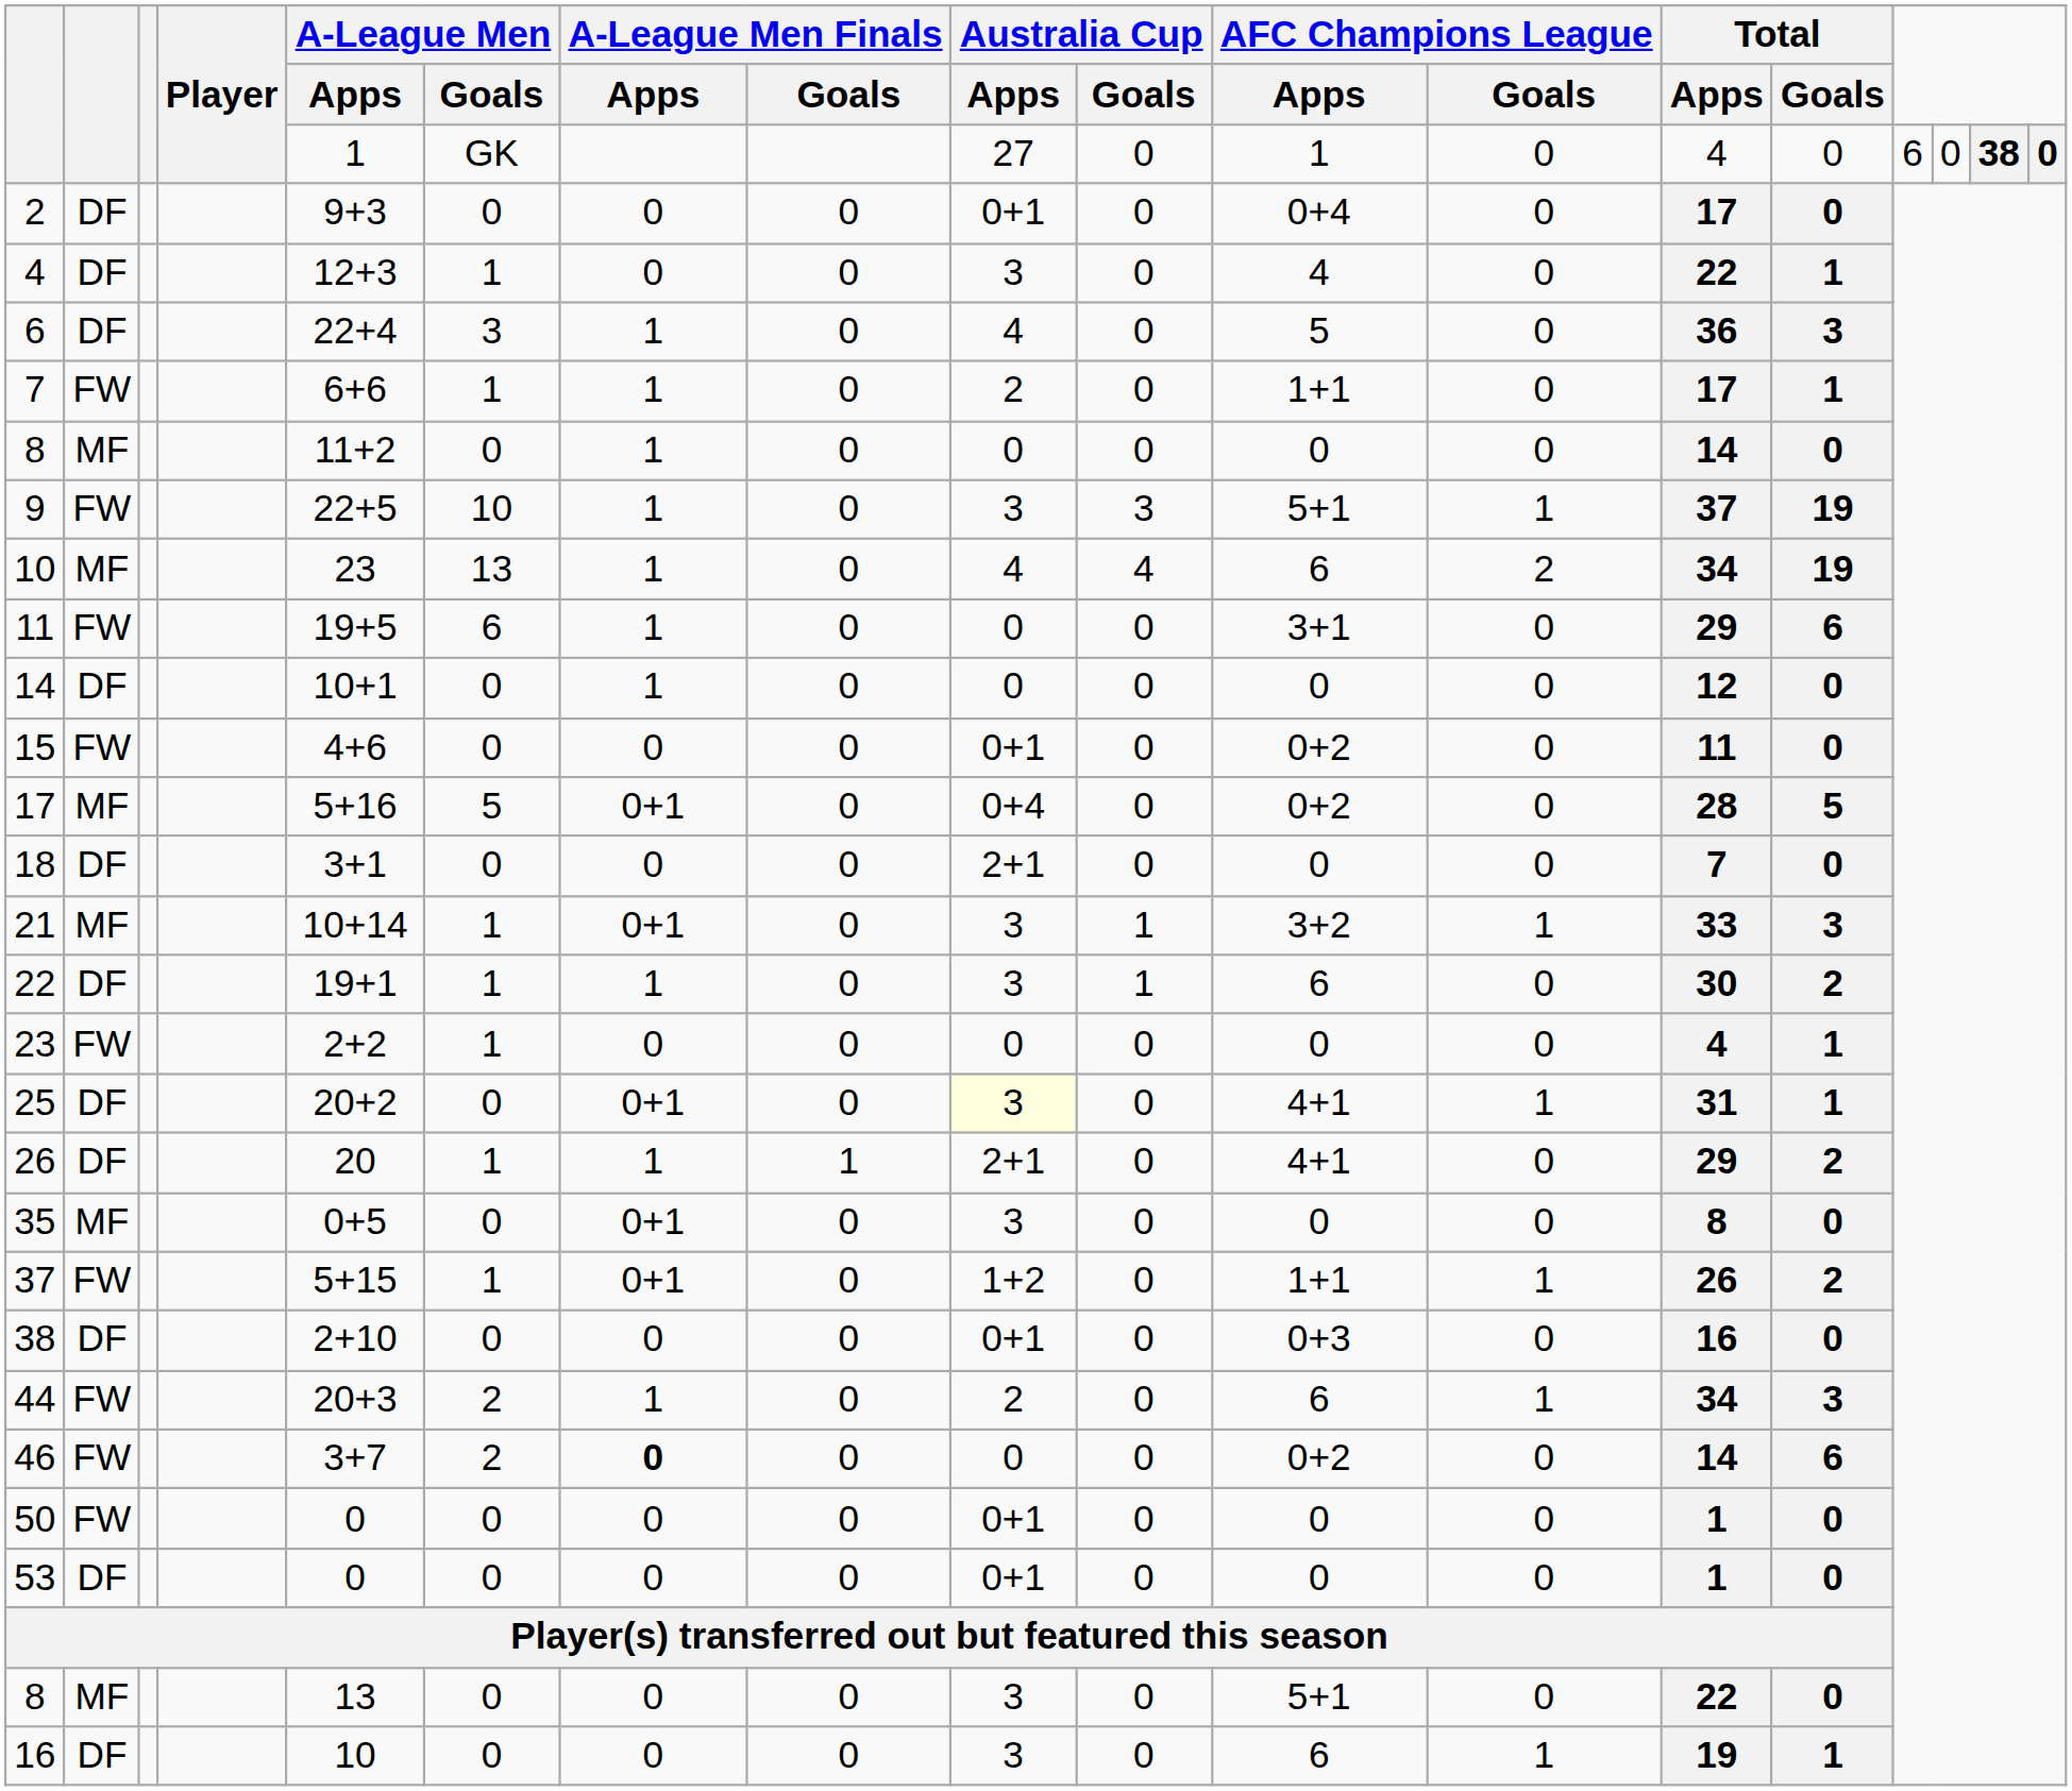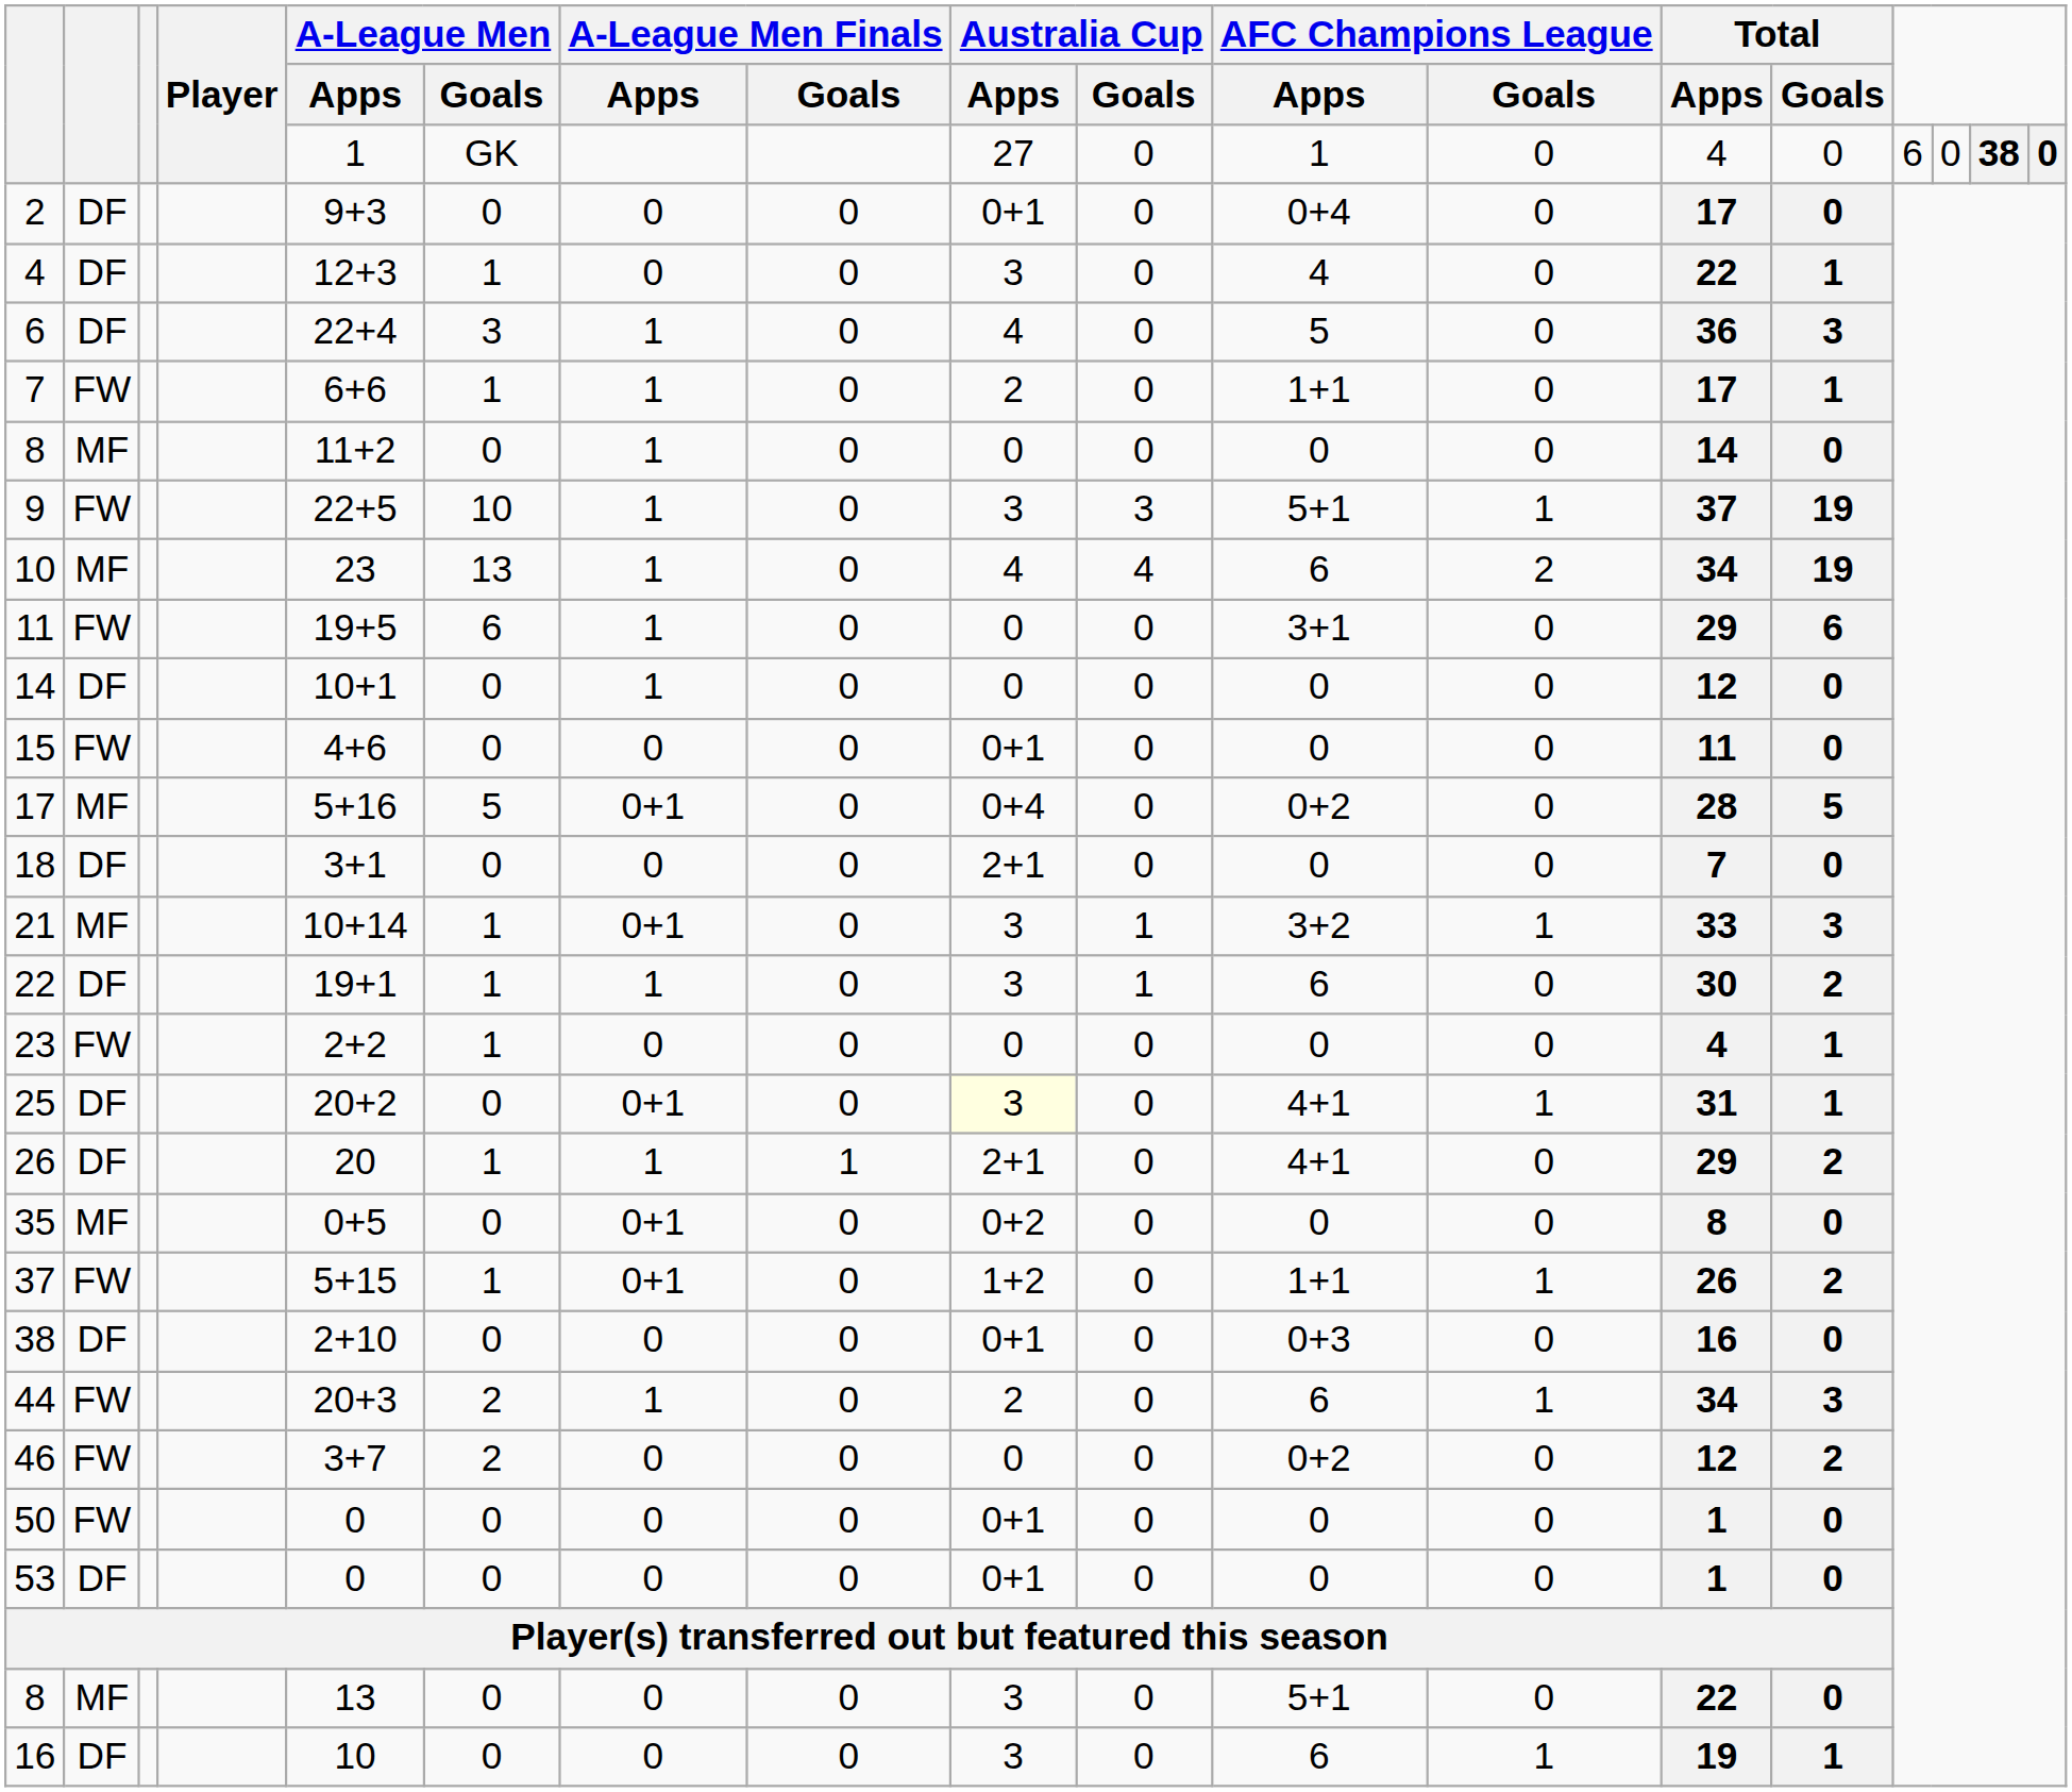 <table class="wikitable sortable" style="text-align:center;">
 <tr>
 <th rowspan="3"></th>
 <th rowspan="3"></th>
 <th rowspan="3"></th>
 <th rowspan="3">Player</th>
 <th colspan="2"><a href='#'>A-League Men</a></th>
 <th colspan="2"><a href='#'>A-League Men Finals</a></th>
 <th colspan="2"><a href='#'>Australia Cup</a></th>
 <th colspan="2"><a href='#'>AFC Champions League</a></th>
 <th colspan="2">Total</th>
 </tr>
 <tr>
 <th>Apps</th>
 <th>Goals</th>
 <th>Apps</th>
 <th>Goals</th>
 <th>Apps</th>
 <th>Goals</th>
 <th>Apps</th>
 <th>Goals</th>
 <th>Apps</th>
 <th>Goals</th>
 </tr>
 <tr>
 <td>1</td>
 <td>GK</td>
 <td></td>
 <td align="left"><br></td>
 <td>27</td>
 <td>0<br></td>
 <td>1</td>
 <td>0<br></td>
 <td>4</td>
 <td>0<br></td>
 <td>6</td>
 <td>0<br></td>
 <th>38</th>
 <th>0</th>
 </tr>
 <tr>
 <td>2</td>
 <td>DF</td>
 <td></td>
 <td align="left"><br></td>
 <td>9+3</td>
 <td>0<br></td>
 <td>0</td>
 <td>0<br></td>
 <td>0+1</td>
 <td>0<br></td>
 <td>0+4</td>
 <td>0<br></td>
 <th>17</th>
 <th>0</th>
 </tr>
 <tr>
 <td>4</td>
 <td>DF</td>
 <td></td>
 <td align="left"><br></td>
 <td>12+3</td>
 <td>1<br></td>
 <td>0</td>
 <td>0<br></td>
 <td>3</td>
 <td>0<br></td>
 <td>4</td>
 <td>0<br></td>
 <th>22</th>
 <th>1</th>
 </tr>
 <tr>
 <td>6</td>
 <td>DF</td>
 <td></td>
 <td align="left"><br></td>
 <td>22+4</td>
 <td>3<br></td>
 <td>1</td>
 <td>0<br></td>
 <td>4</td>
 <td>0<br></td>
 <td>5</td>
 <td>0<br></td>
 <th>36</th>
 <th>3</th>
 </tr>
 <tr>
 <td>7</td>
 <td>FW</td>
 <td></td>
 <td align="left"><br></td>
 <td>6+6</td>
 <td>1<br></td>
 <td>1</td>
 <td>0<br></td>
 <td>2</td>
 <td>0<br></td>
 <td>1+1</td>
 <td>0<br></td>
 <th>17</th>
 <th>1</th>
 </tr>
 <tr>
 <td>8</td>
 <td>MF</td>
 <td></td>
 <td align="left"><br></td>
 <td>11+2</td>
 <td>0<br></td>
 <td>1</td>
 <td>0<br></td>
 <td>0</td>
 <td>0<br></td>
 <td>0</td>
 <td>0<br></td>
 <th>14</th>
 <th>0</th>
 </tr>
 <tr>
 <td>9</td>
 <td>FW</td>
 <td></td>
 <td align="left"><br></td>
 <td>22+5</td>
 <td>10<br></td>
 <td>1</td>
 <td>0<br></td>
 <td>3</td>
 <td>3<br></td>
 <td>5+1</td>
 <td>1<br></td>
 <th>37</th>
 <th>19</th>
 </tr>
 <tr>
 <td>10</td>
 <td>MF</td>
 <td></td>
 <td align="left"><br></td>
 <td>23</td>
 <td>13<br></td>
 <td>1</td>
 <td>0<br></td>
 <td>4</td>
 <td>4<br></td>
 <td>6</td>
 <td>2<br></td>
 <th>34</th>
 <th>19</th>
 </tr>
 <tr>
 <td>11</td>
 <td>FW</td>
 <td></td>
 <td align="left"><br></td>
 <td>19+5</td>
 <td>6<br></td>
 <td>1</td>
 <td>0<br></td>
 <td>0</td>
 <td>0<br></td>
 <td>3+1</td>
 <td>0<br></td>
 <th>29</th>
 <th>6</th>
 </tr>
 <tr>
 <td>14</td>
 <td>DF</td>
 <td></td>
 <td align="left"><br></td>
 <td>10+1</td>
 <td>0<br></td>
 <td>1</td>
 <td>0<br></td>
 <td>0</td>
 <td>0<br></td>
 <td>0</td>
 <td>0<br></td>
 <th>12</th>
 <th>0</th>
 </tr>
 <tr>
 <td>15</td>
 <td>FW</td>
 <td></td>
 <td align="left"><br></td>
 <td>4+6</td>
 <td>0<br></td>
 <td>0</td>
 <td>0<br></td>
 <td>0+1</td>
 <td>0<br></td>
-<td>0+2</td>
+<td>0</td>
 <td>0<br></td>
 <th>11</th>
 <th>0</th>
 </tr>
 <tr>
 <td>17</td>
 <td>MF</td>
 <td></td>
 <td align="left"><br></td>
 <td>5+16</td>
 <td>5<br></td>
 <td>0+1</td>
 <td>0<br></td>
 <td>0+4</td>
 <td>0<br></td>
 <td>0+2</td>
 <td>0<br></td>
 <th>28</th>
 <th>5</th>
 </tr>
 <tr>
 <td>18</td>
 <td>DF</td>
 <td></td>
 <td align="left"><br></td>
 <td>3+1</td>
 <td>0<br></td>
 <td>0</td>
 <td>0<br></td>
 <td>2+1</td>
 <td>0<br></td>
 <td>0</td>
 <td>0<br></td>
 <th>7</th>
 <th>0</th>
 </tr>
 <tr>
 <td>21</td>
 <td>MF</td>
 <td></td>
 <td align="left"><br></td>
 <td>10+14</td>
 <td>1<br></td>
 <td>0+1</td>
 <td>0<br></td>
 <td>3</td>
 <td>1<br></td>
 <td>3+2</td>
 <td>1<br></td>
 <th>33</th>
 <th>3</th>
 </tr>
 <tr>
 <td>22</td>
 <td>DF</td>
 <td></td>
 <td align="left"><br></td>
 <td>19+1</td>
 <td>1<br></td>
 <td>1</td>
 <td>0<br></td>
 <td>3</td>
 <td>1<br></td>
 <td>6</td>
 <td>0<br></td>
 <th>30</th>
 <th>2</th>
 </tr>
 <tr>
 <td>23</td>
 <td>FW</td>
 <td></td>
 <td align="left"><br></td>
 <td>2+2</td>
 <td>1<br></td>
 <td>0</td>
 <td>0<br></td>
 <td>0</td>
 <td>0<br></td>
 <td>0</td>
 <td>0<br></td>
 <th>4</th>
 <th>1</th>
 </tr>
 <tr>
 <td>25</td>
 <td>DF</td>
 <td></td>
 <td align="left"><br></td>
 <td>20+2</td>
 <td>0<br></td>
 <td>0+1</td>
 <td>0<br></td>
 <td style="background: lightyellow;">3</td>
 <td>0<br></td>
 <td>4+1</td>
 <td>1<br></td>
 <th>31</th>
 <th>1</th>
 </tr>
 <tr>
 <td>26</td>
 <td>DF</td>
 <td></td>
 <td align="left"><br></td>
 <td>20</td>
 <td>1<br></td>
 <td>1</td>
 <td>1<br></td>
 <td>2+1</td>
 <td>0<br></td>
 <td>4+1</td>
 <td>0<br></td>
 <th>29</th>
 <th>2</th>
 </tr>
 <tr>
 <td>35</td>
 <td>MF</td>
 <td></td>
 <td align="left"><br></td>
 <td>0+5</td>
 <td>0<br></td>
 <td>0+1</td>
 <td>0<br></td>
-<td>3</td>
+<td>0+2</td>
 <td>0<br></td>
 <td>0</td>
 <td>0<br></td>
 <th>8</th>
 <th>0</th>
 </tr>
 <tr>
 <td>37</td>
 <td>FW</td>
 <td></td>
 <td align="left"><br></td>
 <td>5+15</td>
 <td>1<br></td>
 <td>0+1</td>
 <td>0<br></td>
 <td>1+2</td>
 <td>0<br></td>
 <td>1+1</td>
 <td>1<br></td>
 <th>26</th>
 <th>2</th>
 </tr>
 <tr>
 <td>38</td>
 <td>DF</td>
 <td></td>
 <td align="left"><br></td>
 <td>2+10</td>
 <td>0<br></td>
 <td>0</td>
 <td>0<br></td>
 <td>0+1</td>
 <td>0<br></td>
 <td>0+3</td>
 <td>0<br></td>
 <th>16</th>
 <th>0</th>
 </tr>
 <tr>
 <td>44</td>
 <td>FW</td>
 <td></td>
 <td align="left"><br></td>
 <td>20+3</td>
 <td>2<br></td>
 <td>1</td>
 <td>0<br></td>
 <td>2</td>
 <td>0<br></td>
 <td>6</td>
 <td>1<br></td>
 <th>34</th>
 <th>3</th>
 </tr>
 <tr>
 <td>46</td>
 <td>FW</td>
 <td></td>
 <td align="left"><br></td>
 <td>3+7</td>
 <td>2<br></td>
-<td><strong>0</strong></td>
+<td>0</td>
 <td>0<br></td>
 <td>0</td>
 <td>0<br></td>
 <td>0+2</td>
 <td>0<br></td>
-<th>14</th>
-<th>6</th>
+<th>12</th>
+<th>2</th>
 </tr>
 <tr>
 <td>50</td>
 <td>FW</td>
 <td></td>
 <td align="left"><br></td>
 <td>0</td>
 <td>0<br></td>
 <td>0</td>
 <td>0<br></td>
 <td>0+1</td>
 <td>0<br></td>
 <td>0</td>
 <td>0<br></td>
 <th>1</th>
 <th>0</th>
 </tr>
 <tr>
 <td>53</td>
 <td>DF</td>
 <td></td>
 <td align="left"><br></td>
 <td>0</td>
 <td>0<br></td>
 <td>0</td>
 <td>0<br></td>
 <td>0+1</td>
 <td>0<br></td>
 <td>0</td>
 <td>0<br></td>
 <th>1</th>
 <th>0</th>
 </tr>
 <tr>
 <th colspan="14">Player(s) transferred out but featured this season</th>
 </tr>
 <tr>
 <td>8</td>
 <td>MF</td>
 <td></td>
 <td align="left"><br></td>
 <td>13</td>
 <td>0<br></td>
 <td>0</td>
 <td>0<br></td>
 <td>3</td>
 <td>0<br></td>
 <td>5+1</td>
 <td>0<br></td>
 <th>22</th>
 <th>0</th>
 </tr>
 <tr>
 <td>16</td>
 <td>DF</td>
 <td></td>
 <td align="left"><br></td>
 <td>10</td>
 <td>0<br></td>
 <td>0</td>
 <td>0<br></td>
 <td>3</td>
 <td>0<br></td>
 <td>6</td>
 <td>1<br></td>
 <th>19</th>
 <th>1</th>
 </tr>
 </table>
